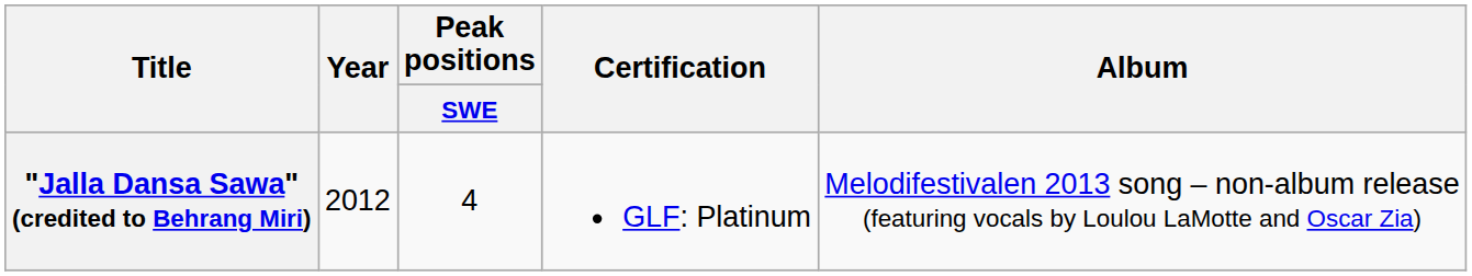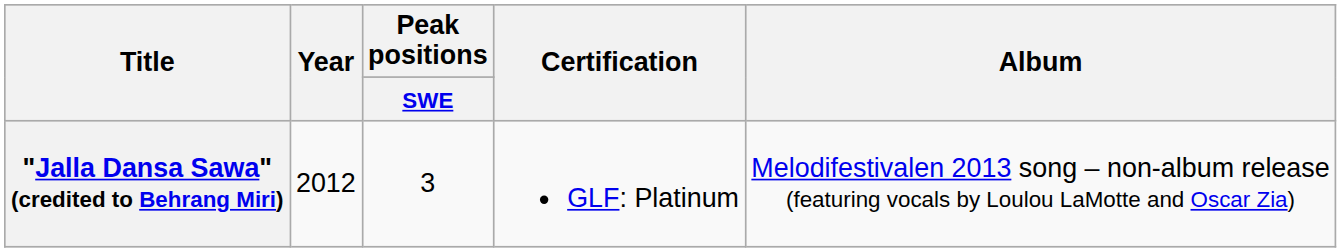 <table class="wikitable plainrowheaders">
 <tr>
 <th align="center" rowspan="2">Title</th>
 <th align="center" rowspan="2">Year</th>
 <th align="center" colspan="1">Peak positions</th>
 <th align="center" rowspan="2">Certification</th>
 <th align="center" rowspan="2">Album</th>
 </tr>
 <tr>
 <th width="20"><small><a href='#'>SWE</a><br></small></th>
 </tr>
 <tr>
 <th scope="row">"<a href='#'>Jalla Dansa Sawa</a>" <br><small>(credited to <a href='#'>Behrang Miri</a>)</small></th>
 <td>2012</td>
-<td style="text-align:center;">4</td>
+<td style="text-align:center;">3</td>
 <td><br><ul><li><a href='#'>GLF</a>: Platinum</li></ul></td>
 <td style="text-align:center;"><a href='#'>Melodifestivalen 2013</a> song – non-album release<br><small>(featuring vocals by Loulou LaMotte and <a href='#'>Oscar Zia</a>)</small></td>
 </tr>
 </table>
